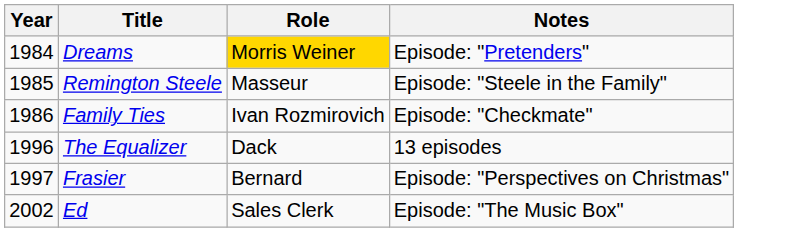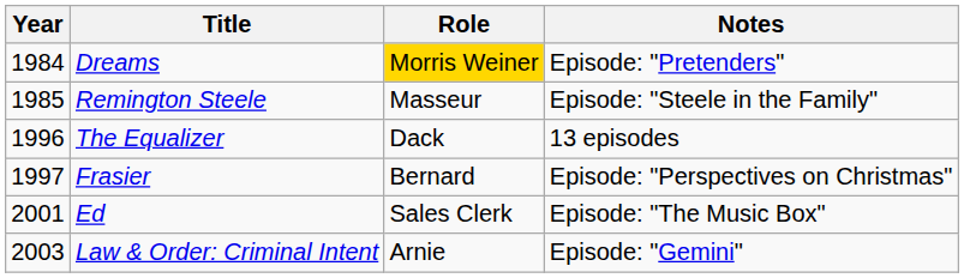 <table class="wikitable sortable">
 <tr>
 <th>Year</th>
 <th>Title</th>
 <th>Role</th>
 <th>Notes</th>
 </tr>
 <tr>
 <td>1984</td>
 <td><em><a href='#'>Dreams</a></em></td>
 <td style="background: gold;">Morris Weiner</td>
 <td>Episode: "<a href='#'>Pretenders</a>"</td>
 </tr>
 <tr>
 <td>1985</td>
 <td><em><a href='#'>Remington Steele</a></em></td>
 <td>Masseur</td>
 <td>Episode: "Steele in the Family"</td>
 </tr>
 <tr>
-<td>1986</td>
-<td><em><a href='#'>Family Ties</a></em></td>
-<td>Ivan Rozmirovich</td>
-<td>Episode: "Checkmate"</td>
-</tr>
-<tr>
 <td>1996</td>
 <td><em><a href='#'>The Equalizer</a></em></td>
 <td>Dack</td>
 <td>13 episodes</td>
 </tr>
 <tr>
 <td>1997</td>
 <td><em><a href='#'>Frasier</a></em></td>
 <td>Bernard</td>
 <td>Episode: "Perspectives on Christmas"</td>
 </tr>
 <tr>
-<td>2002</td>
+<td>2001</td>
 <td><em><a href='#'>Ed</a></em></td>
 <td>Sales Clerk</td>
 <td>Episode: "The Music Box"</td>
 </tr>
+<tr>
+<td>2003</td>
+<td><em><a href='#'>Law & Order: Criminal Intent</a></em></td>
+<td>Arnie</td>
+<td>Episode: "<a href='#'>Gemini</a>"</td>
+</tr>
 </table>
